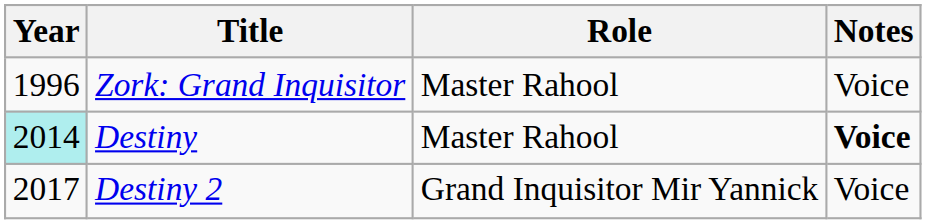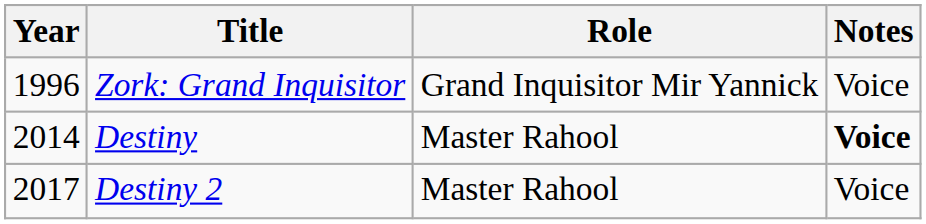 <table class = "wikitable sortable">
 <tr>
 <th>Year</th>
 <th>Title</th>
 <th>Role</th>
 <th>Notes</th>
 </tr>
 <tr>
 <td>1996</td>
 <td><em><a href='#'>Zork: Grand Inquisitor</a></em></td>
-<td>Master Rahool</td>
+<td>Grand Inquisitor Mir Yannick</td>
 <td>Voice</td>
 </tr>
 <tr>
-<td style="background: paleturquoise;">2014</td>
+<td>2014</td>
 <td><a href='#'><em>Destiny</em></a></td>
 <td>Master Rahool</td>
 <td><strong>Voice</strong></td>
 </tr>
 <tr>
 <td>2017</td>
 <td><em><a href='#'>Destiny 2</a></em></td>
-<td>Grand Inquisitor Mir Yannick</td>
+<td>Master Rahool</td>
 <td>Voice</td>
 </tr>
 </table>
